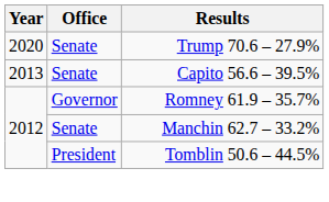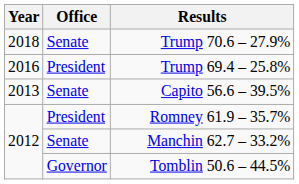 <table class=wikitable>
 <tr>
 <th width="30">Year</th>
 <th width="60">Office</th>
 <th width="180">Results</th>
 </tr>
 <tr>
-<td>2020</td>
+<td>2018</td>
 <td><a href='#'>Senate</a></td>
 <td align="right" ><a href='#'>Trump</a> 70.6 – 27.9%</td>
+</tr>
+<tr>
+<td>2016</td>
+<td><a href='#'>President</a></td>
+<td align="right" ><a href='#'>Trump</a> 69.4 – 25.8%</td>
 </tr>
 <tr>
 <td rowspan="1">2013</td>
 <td><a href='#'>Senate</a></td>
 <td align="right" ><a href='#'>Capito</a> 56.6 – 39.5%</td>
 </tr>
 <tr>
 <td rowspan="3">2012</td>
-<td><a href='#'>Governor</a></td>
+<td><a href='#'>President</a></td>
 <td align="right" ><a href='#'>Romney</a> 61.9 – 35.7%</td>
 </tr>
 <tr>
 <td><a href='#'>Senate</a></td>
 <td align="right" ><a href='#'>Manchin</a> 62.7 – 33.2%</td>
 </tr>
 <tr>
-<td><a href='#'>President</a></td>
+<td><a href='#'>Governor</a></td>
 <td align="right" ><a href='#'>Tomblin</a> 50.6 – 44.5%</td>
 </tr>
 </table>
